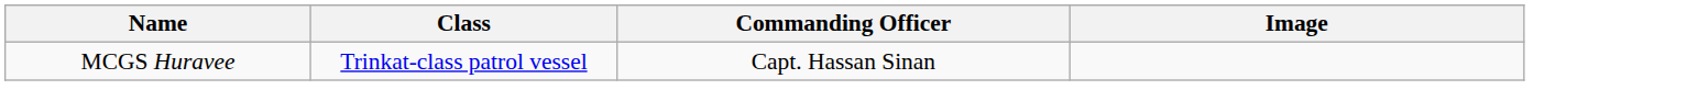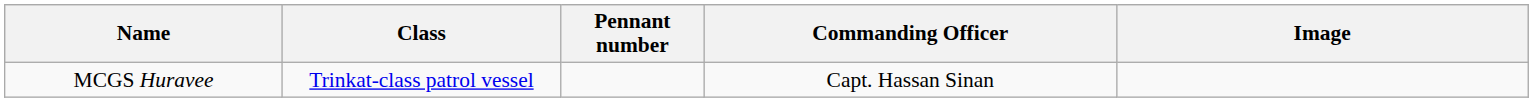 <table class="wikitable" style="text-align:center">
 <tr style="background:#cccccc">
 <th scope="col" style="width: 200px;">Name</th>
 <th scope="col" style="width: 200px;">Class</th>
+<th scope="col" style="width: 100px;">Pennant number</th>
 <th scope="col" style="width: 300px;">Commanding Officer</th>
 <th scope="col" style="width: 300px;">Image</th>
 </tr>
 <tr>
 <td>MCGS <em>Huravee</em></td>
 <td><a href='#'>Trinkat-class patrol vessel</a></td>
+<td></td>
 <td>Capt. Hassan Sinan</td>
 <td></td>
 </tr>
 </table>
